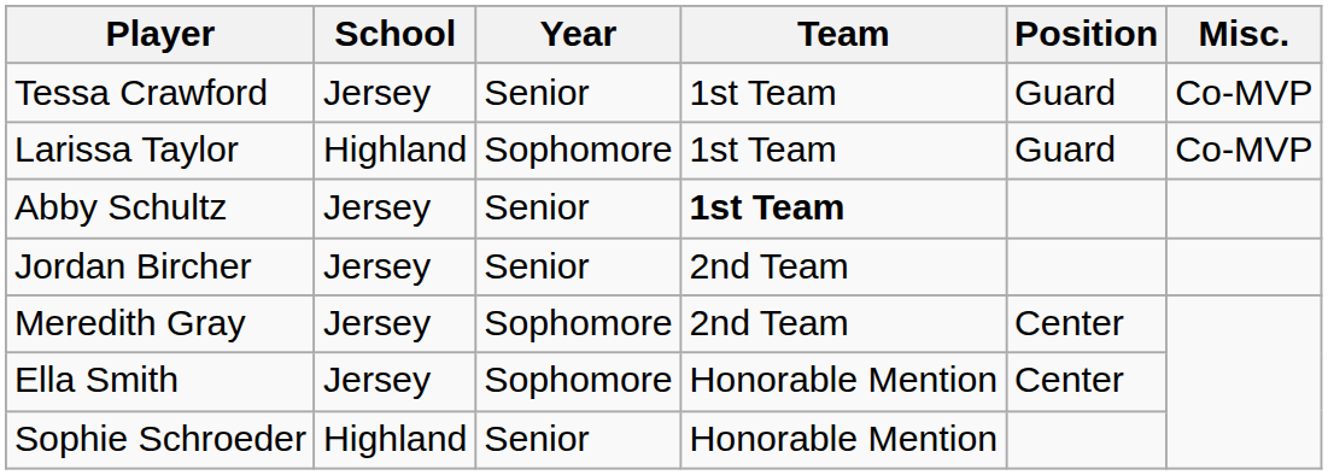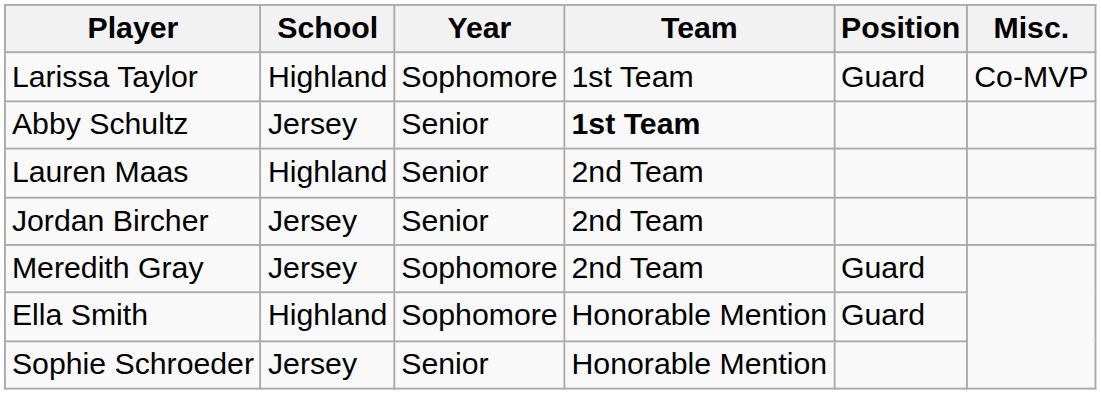 <table class="wikitable sortable">
 <tr>
 <th>Player</th>
 <th>School</th>
 <th>Year</th>
 <th>Team</th>
 <th>Position</th>
 <th>Misc.</th>
-</tr>
-<tr>
-<td>Tessa Crawford</td>
-<td>Jersey</td>
-<td>Senior</td>
-<td>1st Team</td>
-<td>Guard</td>
-<td>Co-MVP</td>
 </tr>
 <tr>
 <td>Larissa Taylor</td>
 <td>Highland</td>
 <td>Sophomore</td>
 <td>1st Team</td>
 <td>Guard</td>
 <td>Co-MVP</td>
 </tr>
 <tr>
 <td>Abby Schultz</td>
 <td>Jersey</td>
 <td>Senior</td>
 <td><strong>1st Team</strong></td>
 <td></td>
 <td></td>
 </tr>
 <tr>
+<td>Lauren Maas</td>
+<td>Highland</td>
+<td>Senior</td>
+<td>2nd Team</td>
+<td></td>
+<td></td>
+</tr>
+<tr>
 <td>Jordan Bircher</td>
 <td>Jersey</td>
 <td>Senior</td>
 <td>2nd Team</td>
 <td></td>
 <td></td>
 </tr>
 <tr>
 <td>Meredith Gray</td>
 <td>Jersey</td>
 <td>Sophomore</td>
 <td>2nd Team</td>
-<td>Center</td>
+<td>Guard</td>
 </tr>
 <tr>
 <td>Ella Smith</td>
-<td>Jersey</td>
+<td>Highland</td>
 <td>Sophomore</td>
 <td>Honorable Mention</td>
-<td>Center</td>
+<td>Guard</td>
 </tr>
 <tr>
 <td>Sophie Schroeder</td>
-<td>Highland</td>
+<td>Jersey</td>
 <td>Senior</td>
 <td>Honorable Mention</td>
 <td></td>
 </tr>
 </table>
